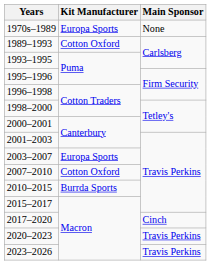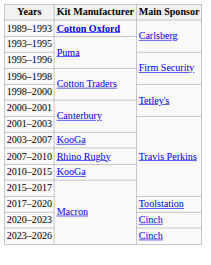 <table class="wikitable">
 <tr>
 <th>Years</th>
 <th>Kit Manufacturer</th>
 <th>Main Sponsor</th>
 </tr>
 <tr>
-<td>1970s–1989</td>
-<td><a href='#'>Europa Sports</a></td>
-<td>None</td>
-</tr>
-<tr>
 <td>1989–1993</td>
-<td><a href='#'>Cotton Oxford</a></td>
+<td><strong><a href='#'>Cotton Oxford</a></strong></td>
 <td Rowspan=2><a href='#'>Carlsberg</a></td>
 </tr>
 <tr>
 <td>1993–1995</td>
 <td Rowspan=2><a href='#'>Puma</a></td>
 </tr>
 <tr>
 <td>1995–1996</td>
 <td Rowspan=2><a href='#'>Firm Security</a></td>
 </tr>
 <tr>
 <td>1996–1998</td>
 <td Rowspan=2><a href='#'>Cotton Traders</a></td>
 </tr>
 <tr>
 <td>1998–2000</td>
 <td Rowspan=2><a href='#'>Tetley's</a><br></td>
 </tr>
 <tr>
 <td>2000–2001</td>
 <td Rowspan=2><a href='#'>Canterbury</a></td>
 </tr>
 <tr>
 <td>2001–2003</td>
 <td Rowspan=5><a href='#'>Travis Perkins</a></td>
 </tr>
 <tr>
 <td>2003–2007</td>
-<td><a href='#'>Europa Sports</a></td>
+<td><a href='#'>KooGa</a></td>
 </tr>
 <tr>
 <td>2007–2010</td>
-<td><a href='#'>Cotton Oxford</a></td>
+<td><a href='#'>Rhino Rugby</a></td>
 </tr>
 <tr>
 <td>2010–2015</td>
-<td><a href='#'>Burrda Sports</a></td>
+<td><a href='#'>KooGa</a></td>
 </tr>
 <tr>
 <td>2015–2017</td>
 <td Rowspan=4><a href='#'>Macron</a></td>
 </tr>
 <tr>
 <td>2017–2020</td>
+<td><a href='#'>Toolstation</a></td>
+</tr>
+<tr>
+<td>2020–2023</td>
 <td><a href='#'>Cinch</a></td>
 </tr>
 <tr>
-<td>2020–2023</td>
-<td><a href='#'>Travis Perkins</a></td>
-</tr>
-<tr>
 <td>2023–2026</td>
-<td><a href='#'>Travis Perkins</a></td>
+<td><a href='#'>Cinch</a></td>
 </tr>
 </table>
